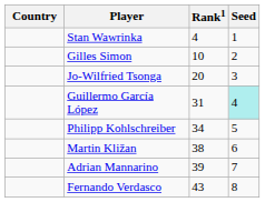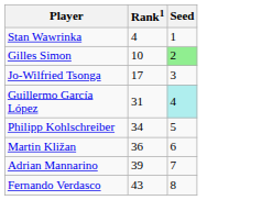 <table class="sortable wikitable">
 <tr>
-<th width="70">Country</th>
 <th width="155">Player</th>
 <th>Rank<sup>1</sup></th>
 <th>Seed</th>
 </tr>
 <tr>
-<td></td>
 <td><a href='#'>Stan Wawrinka</a></td>
 <td>4</td>
 <td>1</td>
 </tr>
 <tr>
-<td></td>
 <td><a href='#'>Gilles Simon</a></td>
 <td>10</td>
-<td>2</td>
+<td style="background: lightgreen;">2</td>
 </tr>
 <tr>
-<td></td>
 <td><a href='#'>Jo-Wilfried Tsonga</a></td>
-<td>20</td>
+<td>17</td>
 <td>3</td>
 </tr>
 <tr>
-<td></td>
 <td><a href='#'>Guillermo García López</a></td>
 <td>31</td>
 <td style="background: paleturquoise;">4</td>
 </tr>
 <tr>
-<td></td>
 <td><a href='#'>Philipp Kohlschreiber</a></td>
 <td>34</td>
 <td>5</td>
 </tr>
 <tr>
-<td></td>
 <td><a href='#'>Martin Kližan</a></td>
-<td>38</td>
+<td>36</td>
 <td>6</td>
 </tr>
 <tr>
-<td></td>
 <td><a href='#'>Adrian Mannarino</a></td>
 <td>39</td>
 <td>7</td>
 </tr>
 <tr>
-<td></td>
 <td><a href='#'>Fernando Verdasco</a></td>
 <td>43</td>
 <td>8</td>
 </tr>
 </table>
